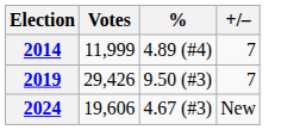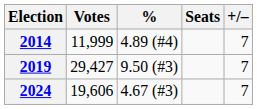 <table class="wikitable" style="text-align:right">
 <tr>
 <th>Election</th>
 <th>Votes</th>
 <th>%</th>
+<th>Seats</th>
 <th>+/–</th>
 </tr>
 <tr>
 <th><a href='#'>2014</a></th>
 <td>11,999</td>
 <td>4.89 (#4)</td>
+<td></td>
 <td> 7</td>
 </tr>
 <tr>
 <th><a href='#'>2019</a></th>
-<td>29,426</td>
+<td>29,427</td>
 <td>9.50 (#3)</td>
+<td></td>
 <td> 7</td>
 </tr>
 <tr>
 <th><a href='#'>2024</a></th>
 <td>19,606</td>
 <td>4.67 (#3)</td>
-<td>New</td>
+<td></td>
+<td> 7</td>
 </tr>
 </table>
